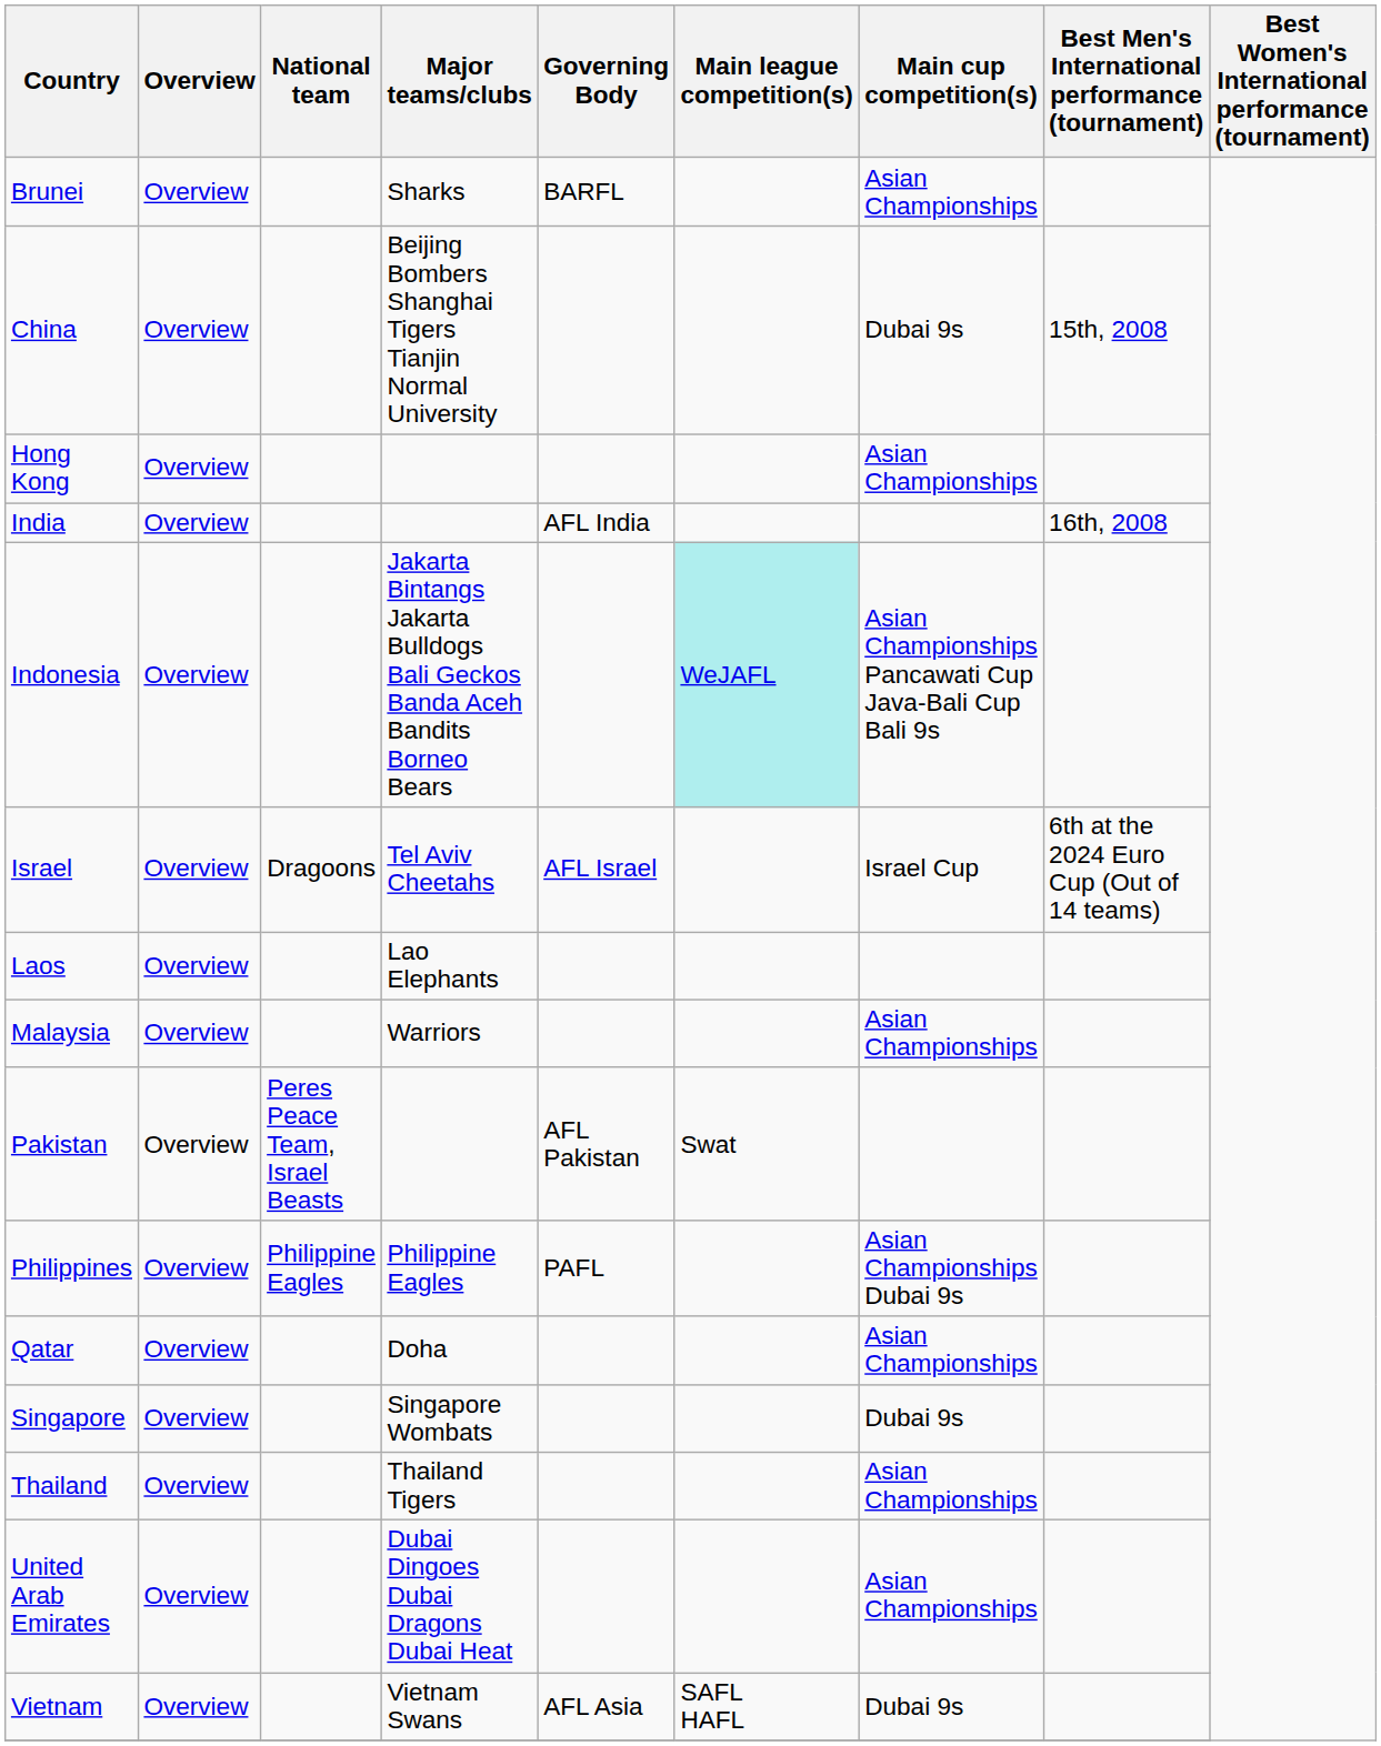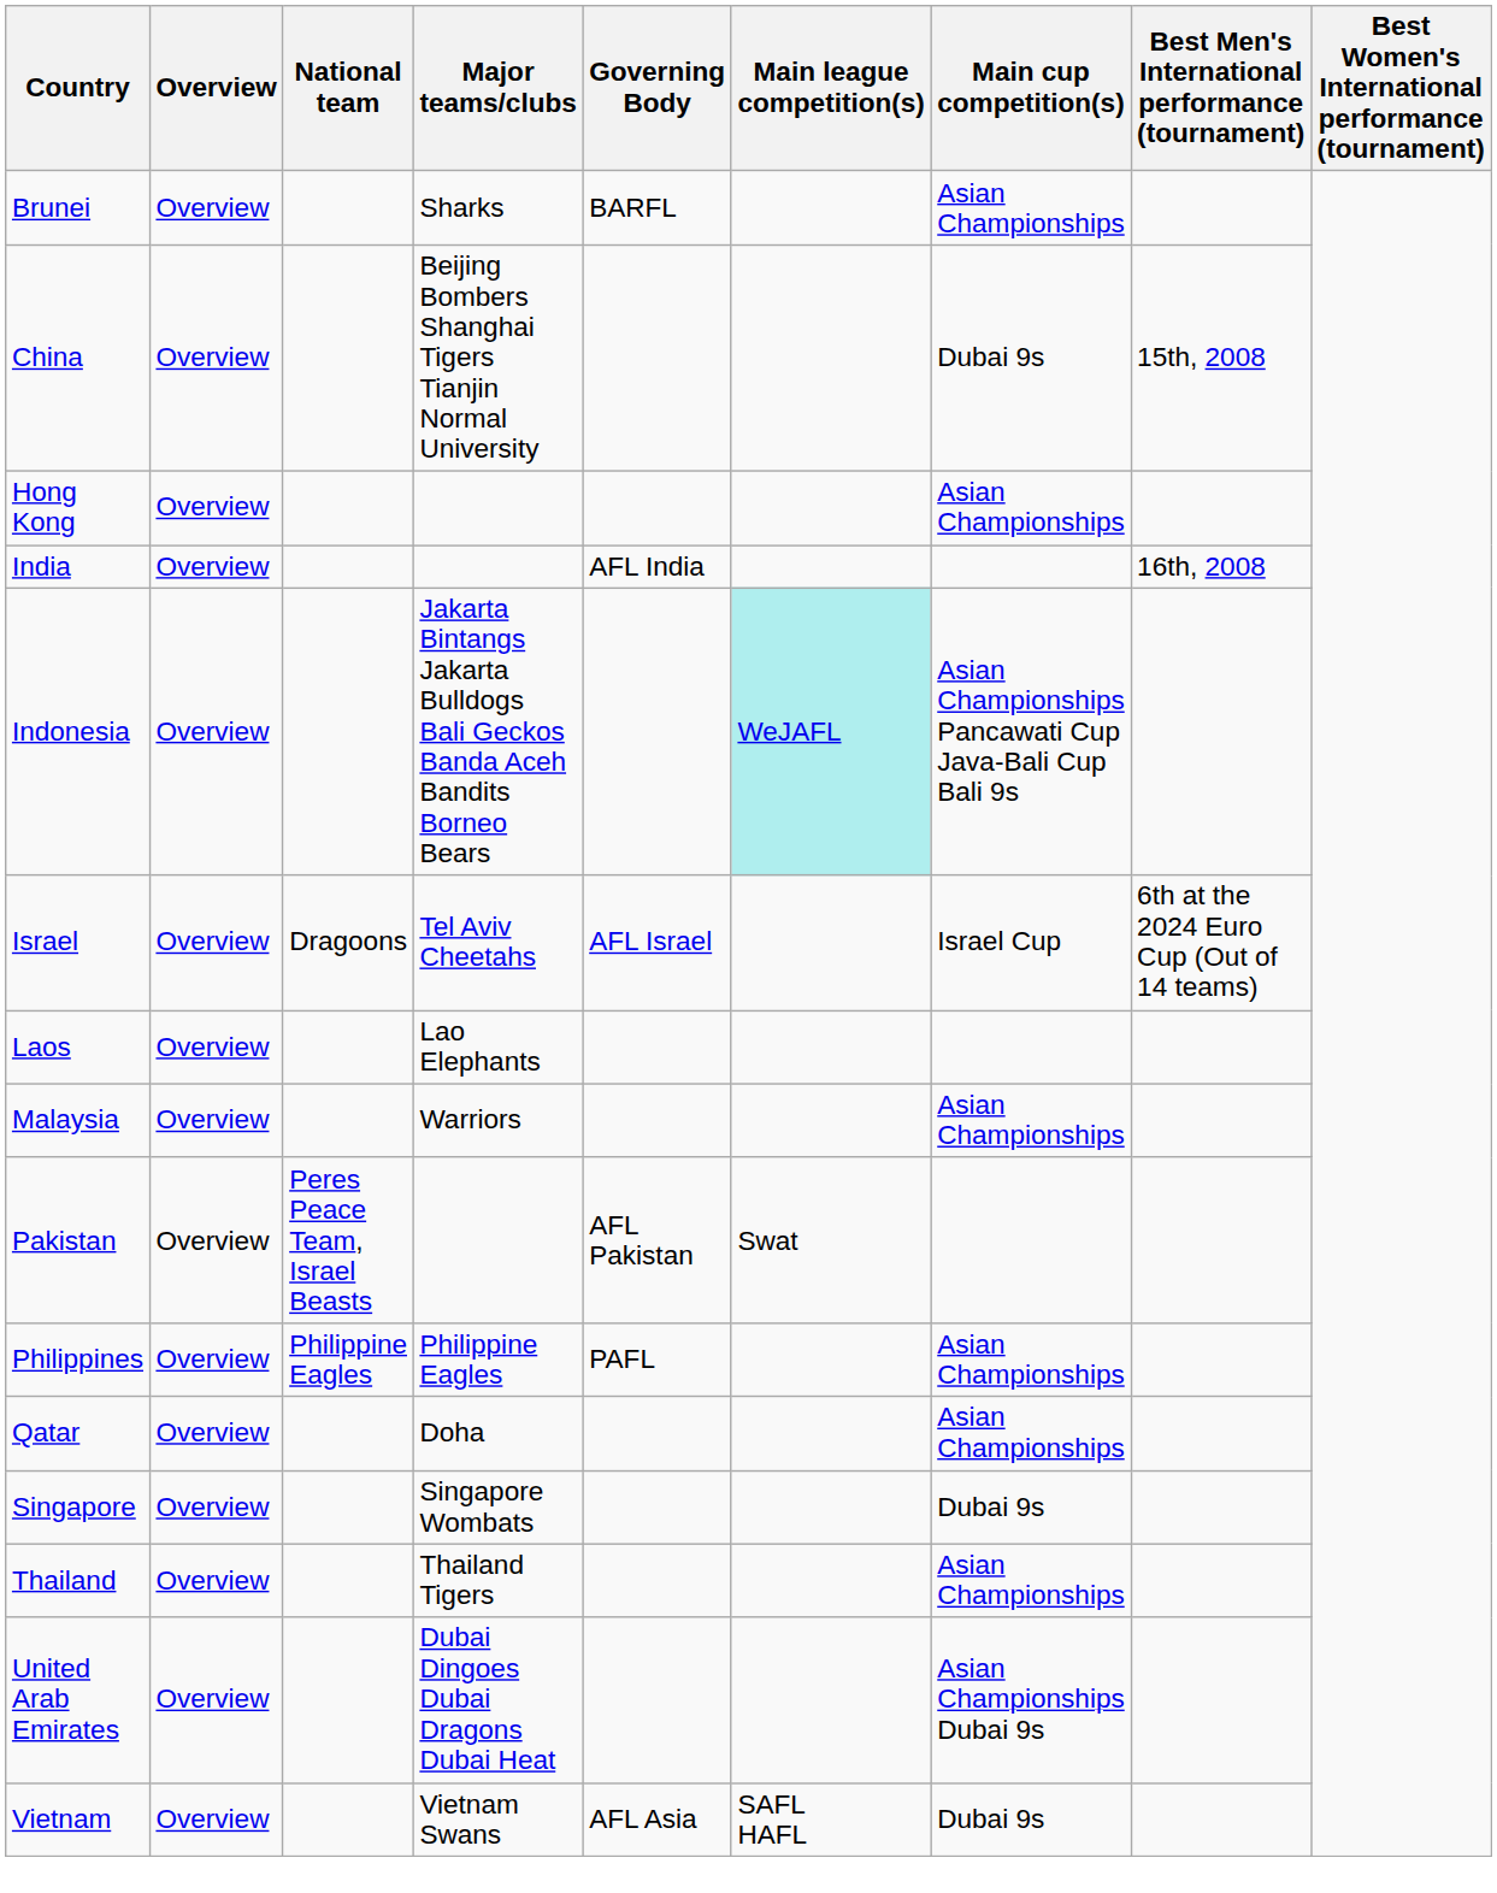 <table class="wikitable">
 <tr>
 <th>Country</th>
 <th>Overview</th>
 <th>National team</th>
 <th>Major teams/clubs</th>
 <th>Governing Body</th>
 <th>Main league competition(s)</th>
 <th>Main cup competition(s)</th>
 <th>Best Men's International performance (tournament)</th>
 <th>Best Women's International performance (tournament)</th>
 </tr>
 <tr>
 <td> <a href='#'>Brunei</a></td>
 <td><a href='#'>Overview</a></td>
 <td></td>
 <td>Sharks</td>
 <td>BARFL</td>
 <td></td>
 <td><a href='#'>Asian Championships</a></td>
 <td></td>
 </tr>
 <tr>
 <td> <a href='#'>China</a></td>
 <td><a href='#'>Overview</a></td>
 <td></td>
 <td>Beijing Bombers <br>Shanghai Tigers <br>Tianjin Normal University</td>
 <td></td>
 <td></td>
 <td>Dubai 9s</td>
 <td>15th, <a href='#'>2008</a></td>
 </tr>
 <tr>
 <td> <a href='#'>Hong Kong</a></td>
 <td><a href='#'>Overview</a></td>
 <td></td>
 <td></td>
 <td></td>
 <td></td>
 <td><a href='#'>Asian Championships</a></td>
 <td></td>
 </tr>
 <tr>
 <td> <a href='#'>India</a></td>
 <td><a href='#'>Overview</a></td>
 <td></td>
 <td></td>
 <td>AFL India</td>
 <td></td>
 <td></td>
 <td>16th, <a href='#'>2008</a></td>
 </tr>
 <tr>
 <td> <a href='#'>Indonesia</a></td>
 <td><a href='#'>Overview</a></td>
 <td></td>
 <td><a href='#'>Jakarta Bintangs</a> <br> Jakarta Bulldogs <br><a href='#'>Bali Geckos</a><br><a href='#'>Banda Aceh</a> Bandits <br> <a href='#'>Borneo</a> Bears</td>
 <td></td>
 <td style="background: paleturquoise;"><a href='#'>WeJAFL</a></td>
 <td><a href='#'>Asian Championships</a><br>Pancawati Cup<br>Java-Bali Cup<br>Bali 9s</td>
 <td></td>
 </tr>
 <tr>
 <td> <a href='#'>Israel</a></td>
 <td><a href='#'>Overview</a></td>
 <td>Dragoons</td>
 <td><a href='#'>Tel Aviv Cheetahs</a></td>
 <td><a href='#'>AFL Israel</a></td>
 <td></td>
 <td>Israel Cup</td>
 <td>6th at the 2024 Euro Cup (Out of 14 teams)</td>
 </tr>
 <tr>
 <td> <a href='#'>Laos</a></td>
 <td><a href='#'>Overview</a></td>
 <td></td>
 <td>Lao Elephants</td>
 <td></td>
 <td></td>
 <td></td>
 <td></td>
 </tr>
 <tr>
 <td> <a href='#'>Malaysia</a></td>
 <td><a href='#'>Overview</a></td>
 <td></td>
 <td>Warriors</td>
 <td></td>
 <td></td>
 <td><a href='#'>Asian Championships</a></td>
 <td></td>
 </tr>
 <tr>
 <td> <a href='#'>Pakistan</a></td>
 <td>Overview</td>
 <td><a href='#'>Peres Peace Team</a>, <a href='#'>Israel Beasts</a></td>
 <td></td>
 <td>AFL Pakistan</td>
 <td>Swat</td>
 <td></td>
 <td></td>
 </tr>
 <tr>
 <td> <a href='#'>Philippines</a></td>
 <td><a href='#'>Overview</a></td>
 <td><a href='#'>Philippine Eagles</a></td>
 <td><a href='#'>Philippine Eagles</a></td>
 <td>PAFL</td>
 <td></td>
-<td><a href='#'>Asian Championships</a><br>Dubai 9s</td>
+<td><a href='#'>Asian Championships</a></td>
 <td></td>
 </tr>
 <tr>
 <td> <a href='#'>Qatar</a></td>
 <td><a href='#'>Overview</a></td>
 <td></td>
 <td>Doha</td>
 <td></td>
 <td></td>
 <td><a href='#'>Asian Championships</a></td>
 <td></td>
 </tr>
 <tr>
 <td> <a href='#'>Singapore</a></td>
 <td><a href='#'>Overview</a></td>
 <td></td>
 <td>Singapore Wombats</td>
 <td></td>
 <td></td>
 <td>Dubai 9s</td>
 <td></td>
 </tr>
 <tr>
 <td> <a href='#'>Thailand</a></td>
 <td><a href='#'>Overview</a></td>
 <td></td>
 <td>Thailand Tigers</td>
 <td></td>
 <td></td>
 <td><a href='#'>Asian Championships</a></td>
 <td></td>
 </tr>
 <tr>
 <td> <a href='#'>United Arab Emirates</a></td>
 <td><a href='#'>Overview</a></td>
 <td></td>
 <td><a href='#'>Dubai Dingoes</a><br><a href='#'>Dubai Dragons</a><br><a href='#'>Dubai Heat</a></td>
 <td></td>
 <td></td>
-<td><a href='#'>Asian Championships</a></td>
+<td><a href='#'>Asian Championships</a><br>Dubai 9s</td>
 <td></td>
 </tr>
 <tr>
 <td> <a href='#'>Vietnam</a></td>
 <td><a href='#'>Overview</a></td>
 <td></td>
 <td>Vietnam Swans</td>
 <td>AFL Asia</td>
 <td>SAFL <br> HAFL</td>
 <td>Dubai 9s</td>
 <td></td>
 </tr>
 <tr>
 </tr>
 </table>
